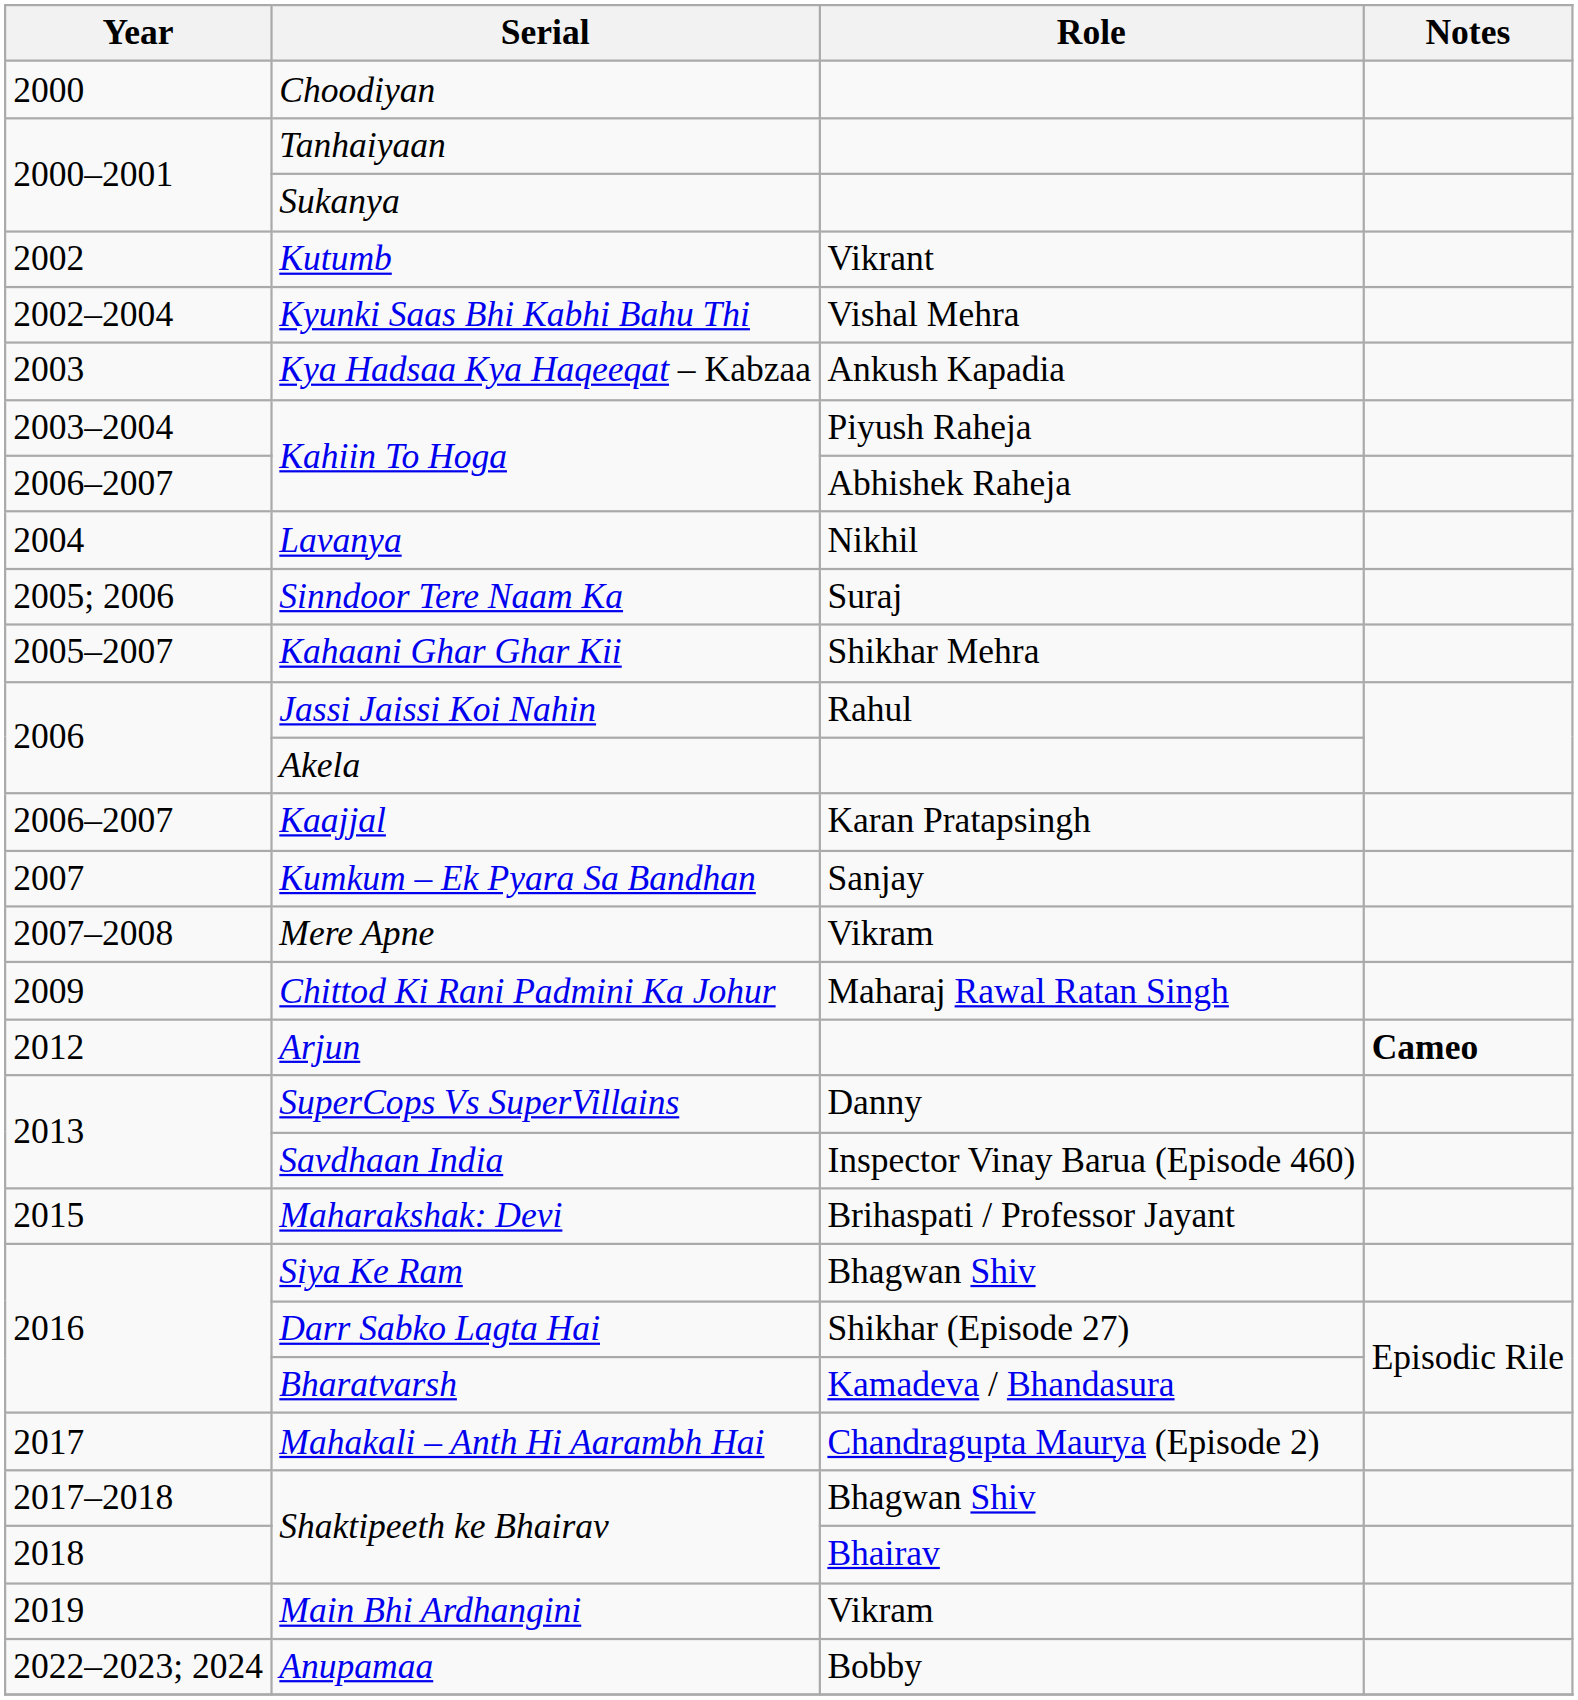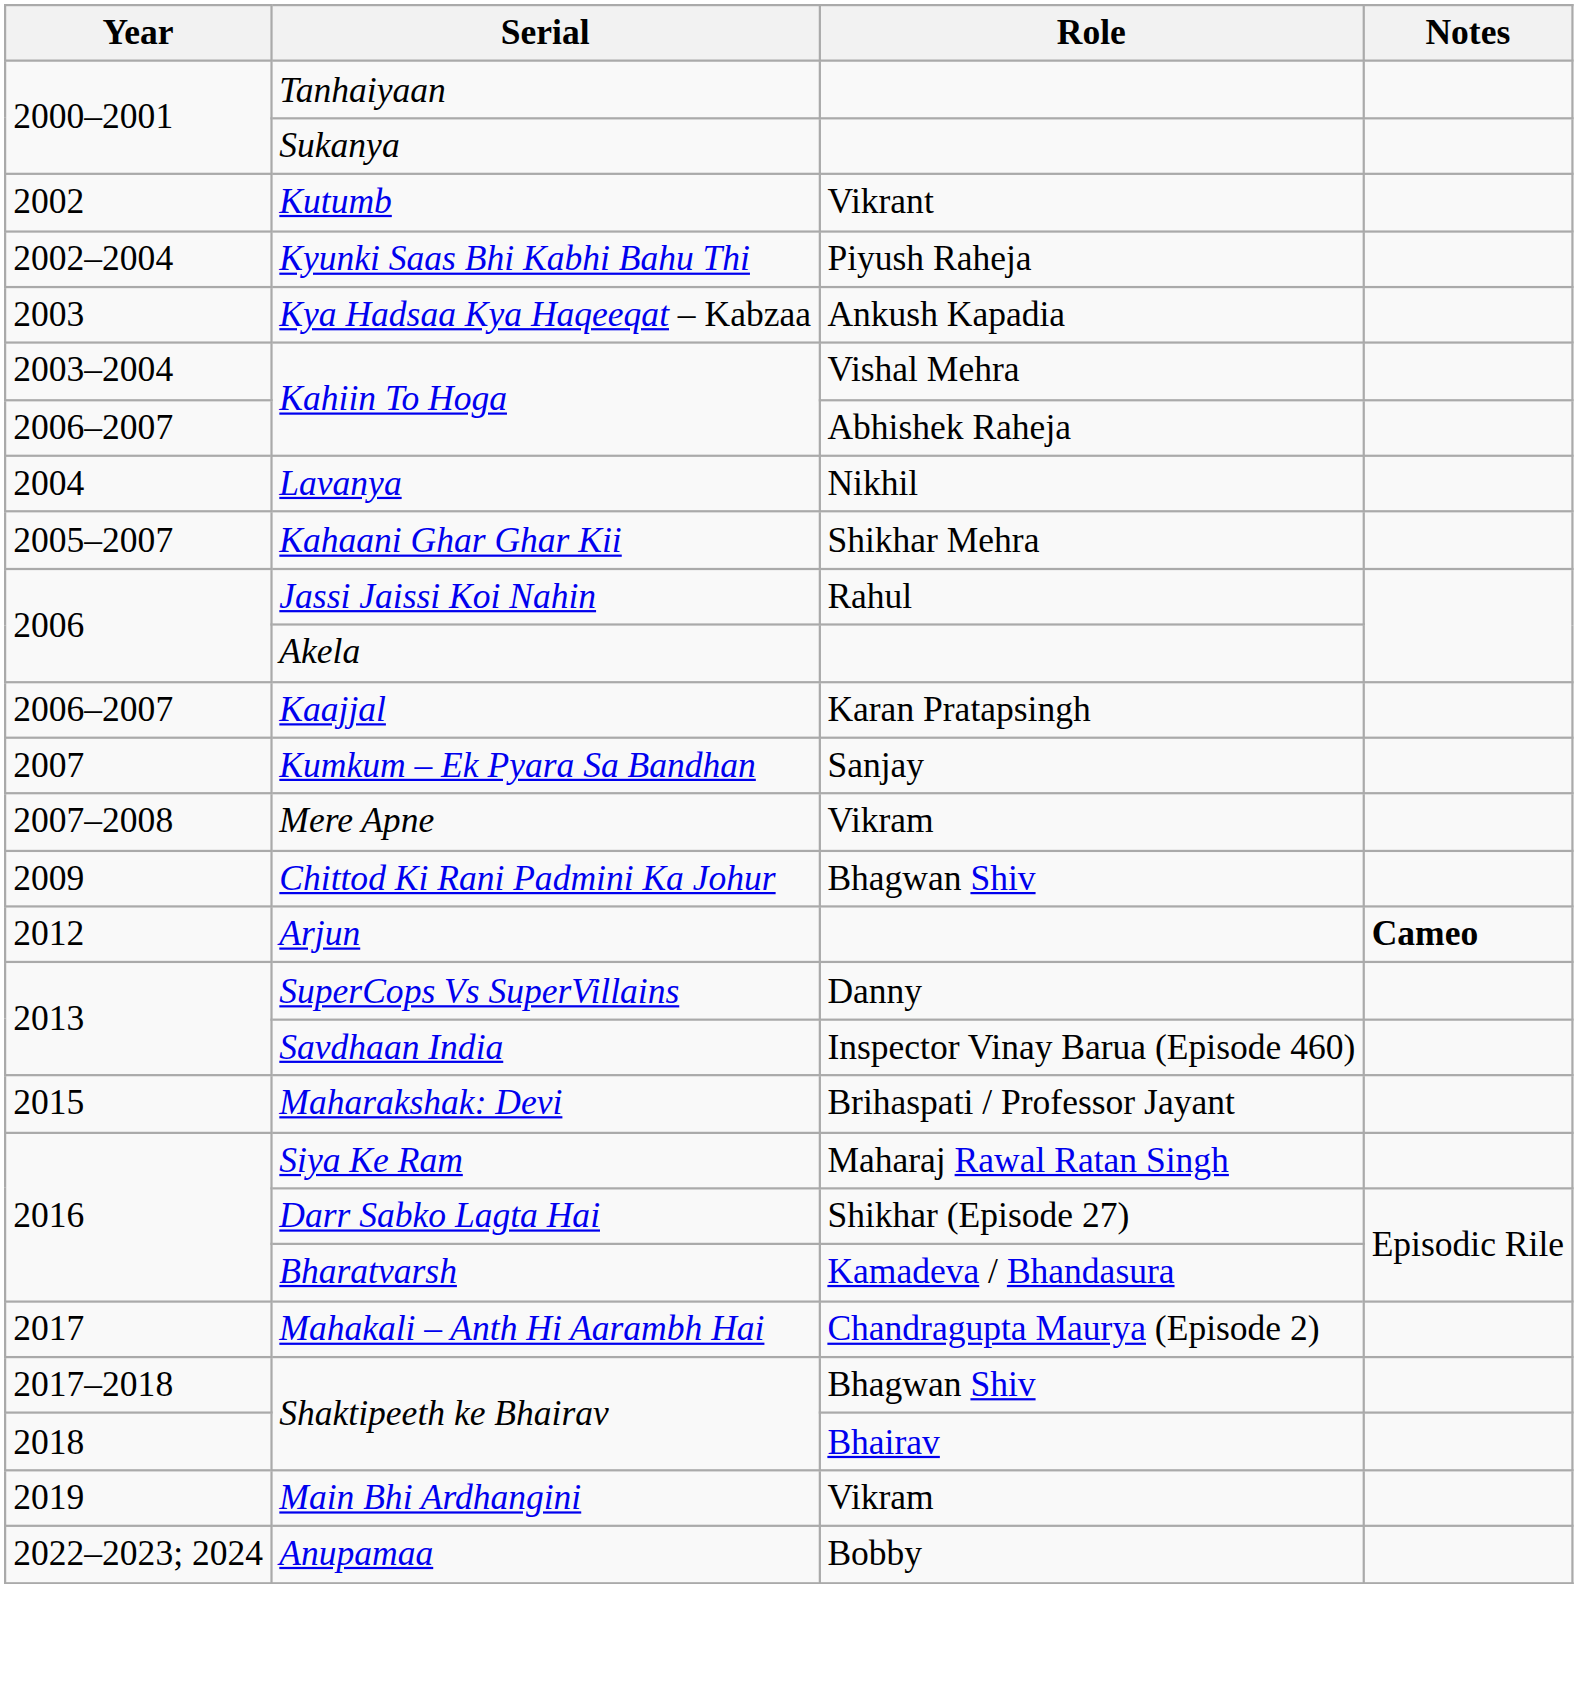 <table class="wikitable sortable">
 <tr>
 <th>Year</th>
 <th>Serial</th>
 <th>Role</th>
 <th>Notes</th>
-</tr>
-<tr>
-<td>2000</td>
-<td><em>Choodiyan</em></td>
-<td></td>
-<td></td>
 </tr>
 <tr>
 <td rowspan = "2">2000–2001</td>
 <td><em>Tanhaiyaan</em></td>
 <td></td>
 <td></td>
 </tr>
 <tr>
 <td><em>Sukanya</em></td>
 <td></td>
 <td></td>
 </tr>
 <tr>
 <td>2002</td>
 <td><em><a href='#'> Kutumb</a></em></td>
 <td>Vikrant</td>
 <td></td>
 </tr>
 <tr>
 <td>2002–2004</td>
 <td><em><a href='#'>Kyunki Saas Bhi Kabhi Bahu Thi</a></em></td>
-<td>Vishal Mehra</td>
+<td>Piyush Raheja</td>
 <td></td>
 </tr>
 <tr>
 <td>2003</td>
 <td><em><a href='#'>Kya Hadsaa Kya Haqeeqat</a></em> – Kabzaa</td>
 <td>Ankush Kapadia</td>
 <td></td>
 </tr>
 <tr>
 <td>2003–2004</td>
 <td rowspan = "2"><em><a href='#'>Kahiin To Hoga</a></em></td>
-<td>Piyush Raheja</td>
+<td>Vishal Mehra</td>
 <td></td>
 </tr>
 <tr>
 <td>2006–2007</td>
 <td>Abhishek Raheja</td>
 <td></td>
 </tr>
 <tr>
 <td>2004</td>
 <td><em><a href='#'> Lavanya</a></em></td>
 <td>Nikhil</td>
-<td></td>
-</tr>
-<tr>
-<td>2005; 2006</td>
-<td><em><a href='#'>Sinndoor Tere Naam Ka</a></em></td>
-<td>Suraj</td>
 <td></td>
 </tr>
 <tr>
 <td>2005–2007</td>
 <td><em><a href='#'>Kahaani Ghar Ghar Kii</a></em></td>
 <td>Shikhar Mehra</td>
 <td></td>
 </tr>
 <tr>
 <td rowspan = "2">2006</td>
 <td><em><a href='#'>Jassi Jaissi Koi Nahin</a></em></td>
 <td>Rahul</td>
 </tr>
 <tr>
 <td><em>Akela</em></td>
 <td></td>
 </tr>
 <tr>
 <td>2006–2007</td>
 <td><em><a href='#'>Kaajjal</a></em></td>
 <td>Karan Pratapsingh</td>
 <td></td>
 </tr>
 <tr>
 <td>2007</td>
 <td><em><a href='#'>Kumkum – Ek Pyara Sa Bandhan</a></em></td>
 <td>Sanjay</td>
 <td></td>
 </tr>
 <tr>
 <td>2007–2008</td>
 <td><em>Mere Apne</em></td>
 <td>Vikram</td>
 <td></td>
 </tr>
 <tr>
 <td>2009</td>
 <td><em><a href='#'>Chittod Ki Rani Padmini Ka Johur</a></em></td>
-<td>Maharaj <a href='#'>Rawal Ratan Singh</a></td>
+<td>Bhagwan <a href='#'> Shiv</a></td>
 <td></td>
 </tr>
 <tr>
 <td>2012</td>
 <td><em><a href='#'> Arjun</a></em></td>
 <td></td>
 <td><strong>Cameo</strong></td>
 </tr>
 <tr>
 <td rowspan = "2">2013</td>
 <td><em><a href='#'>SuperCops Vs SuperVillains</a></em></td>
 <td>Danny</td>
 <td></td>
 </tr>
 <tr>
 <td><em><a href='#'>Savdhaan India</a></em></td>
 <td>Inspector Vinay Barua (Episode 460)</td>
 <td></td>
 </tr>
 <tr>
 <td>2015</td>
 <td><em><a href='#'>Maharakshak: Devi</a></em></td>
 <td>Brihaspati / Professor Jayant</td>
 <td></td>
 </tr>
 <tr>
 <td rowspan = "3">2016</td>
 <td><em><a href='#'>Siya Ke Ram</a></em></td>
-<td>Bhagwan <a href='#'> Shiv</a></td>
+<td>Maharaj <a href='#'>Rawal Ratan Singh</a></td>
 <td></td>
 </tr>
 <tr>
 <td><em><a href='#'>Darr Sabko Lagta Hai</a></em></td>
 <td>Shikhar (Episode 27)</td>
 <td rowspan = "2">Episodic Rile</td>
 </tr>
 <tr>
 <td><em><a href='#'> Bharatvarsh</a></em></td>
 <td><a href='#'>Kamadeva</a> / <a href='#'>Bhandasura</a></td>
 </tr>
 <tr>
 <td>2017</td>
 <td><em><a href='#'>Mahakali – Anth Hi Aarambh Hai</a></em></td>
 <td><a href='#'>Chandragupta Maurya</a> (Episode 2)</td>
 <td></td>
 </tr>
 <tr>
 <td>2017–2018</td>
 <td rowspan = "2"><em>Shaktipeeth ke Bhairav</em></td>
 <td>Bhagwan <a href='#'> Shiv</a></td>
 <td></td>
 </tr>
 <tr>
 <td>2018</td>
 <td><a href='#'> Bhairav</a></td>
 <td></td>
 </tr>
 <tr>
 <td>2019</td>
 <td><em><a href='#'>Main Bhi Ardhangini</a></em></td>
 <td>Vikram</td>
 <td></td>
 </tr>
 <tr>
 <td>2022–2023; 2024</td>
 <td><em><a href='#'>Anupamaa</a></em></td>
 <td>Bobby</td>
 <td></td>
 </tr>
 <tr>
 </tr>
 </table>
